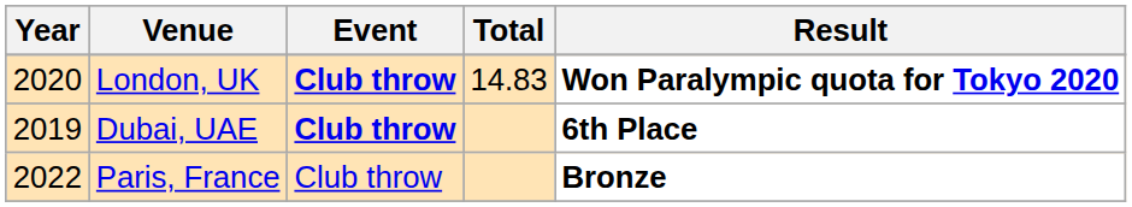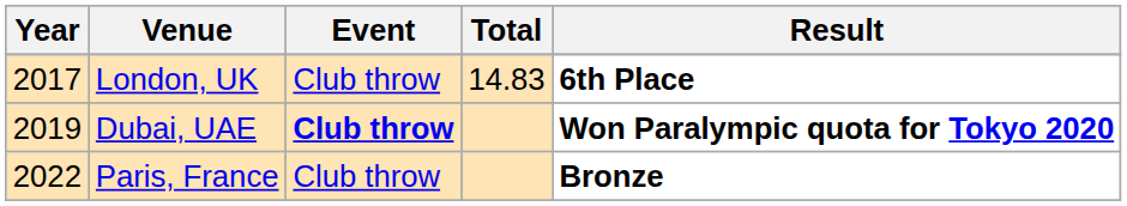 <table class="sortable wikitable" style="font-size: 95%;">
 <tr>
 <th>Year</th>
 <th>Venue</th>
 <th>Event</th>
 <th>Total</th>
 <th>Result</th>
 </tr>
 <tr>
 </tr>
 <tr style="background:#FFE4B5">
-<td align="center">2020</td>
+<td align="center">2017</td>
 <td align="left"><a href='#'>London, UK</a></td>
-<td align="left"><strong><a href='#'>Club throw</a></strong></td>
+<td align="left"><a href='#'>Club throw</a></td>
 <td align="left">14.83</td>
-<td style="text-align:left; background:white"><strong>Won Paralympic quota for <a href='#'>Tokyo 2020</a></strong></td>
+<td style="text-align:left; background:white"><strong>6th Place</strong></td>
 </tr>
 <tr style="background:#FFE4B5">
 <td align="center">2019</td>
 <td align="left"><a href='#'>Dubai, UAE</a></td>
 <td align="left"><strong><a href='#'>Club throw</a></strong></td>
 <td align="left"></td>
-<td style="text-align:left; background:white"><strong>6th Place</strong></td>
+<td style="text-align:left; background:white"><strong>Won Paralympic quota for <a href='#'>Tokyo 2020</a></strong></td>
 </tr>
 <tr style="background:#FFE4B5">
 <td align="center">2022</td>
 <td align="left"><a href='#'>Paris, France</a></td>
 <td align="left"><a href='#'>Club throw</a></td>
 <td align="left"></td>
 <td style="text-align:left; background:white"><strong>Bronze</strong></td>
 </tr>
 </table>
